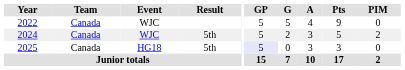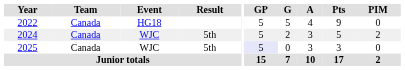 <table border="0" cellpadding="1" cellspacing="0" ID="Table3" style="text-align:center; width:40em">
 <tr bgcolor="#e0e0e0">
 <th>Year</th>
 <th>Team</th>
 <th>Event</th>
 <th>Result</th>
 <th rowspan="99" bgcolor="#ffffff"></th>
 <th>GP</th>
 <th>G</th>
 <th>A</th>
 <th>Pts</th>
 <th>PIM</th>
 </tr>
 <tr>
 <td><a href='#'>2022</a></td>
 <td><a href='#'>Canada</a></td>
-<td>WJC</td>
+<td><a href='#'>HG18</a></td>
 <td></td>
 <td>5</td>
 <td>5</td>
 <td>4</td>
 <td>9</td>
 <td>0</td>
 </tr>
 <tr bgcolor="#f0f0f0">
 <td><a href='#'>2024</a></td>
 <td><a href='#'>Canada</a></td>
 <td><a href='#'>WJC</a></td>
 <td>5th</td>
 <td>5</td>
 <td>2</td>
 <td>3</td>
 <td>5</td>
 <td>2</td>
 </tr>
 <tr>
 <td><a href='#'>2025</a></td>
 <td>Canada</td>
-<td><a href='#'>HG18</a></td>
+<td>WJC</td>
 <td>5th</td>
 <td style="background: lavender;">5</td>
 <td>0</td>
 <td>3</td>
 <td>3</td>
 <td>0</td>
 </tr>
 <tr bgcolor="#e0e0e0">
 <th colspan="4">Junior totals</th>
 <th>15</th>
 <th>7</th>
 <th>10</th>
 <th>17</th>
 <th>2</th>
 </tr>
 </table>
